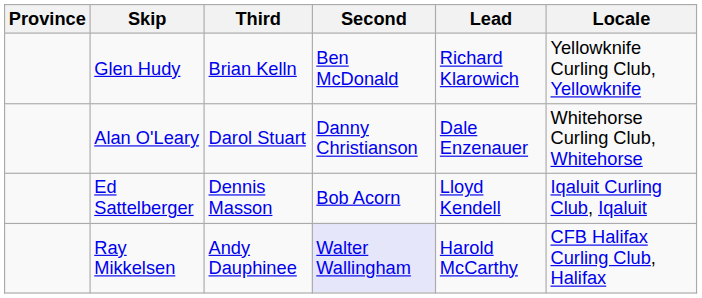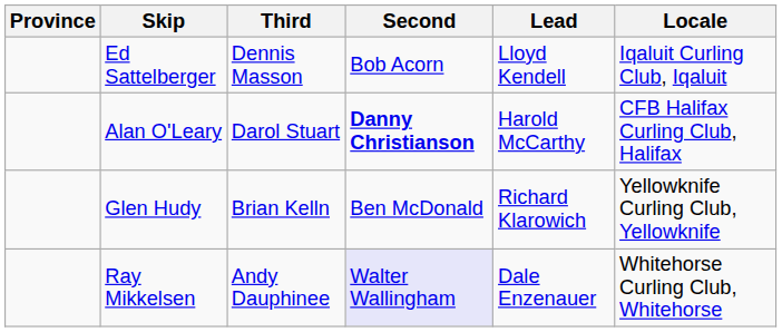 <table class="wikitable">
 <tr>
 <th>Province</th>
 <th>Skip</th>
 <th>Third</th>
 <th>Second</th>
 <th>Lead</th>
 <th>Locale</th>
 </tr>
 <tr>
 <td></td>
+<td><a href='#'>Ed Sattelberger</a></td>
+<td><a href='#'>Dennis Masson</a></td>
+<td><a href='#'>Bob Acorn</a></td>
+<td><a href='#'>Lloyd Kendell</a></td>
+<td><a href='#'>Iqaluit Curling Club</a>, <a href='#'>Iqaluit</a></td>
+</tr>
+<tr>
+<td></td>
+<td><a href='#'>Alan O'Leary</a></td>
+<td><a href='#'>Darol Stuart</a></td>
+<td><strong><a href='#'>Danny Christianson</a></strong></td>
+<td><a href='#'>Harold McCarthy</a></td>
+<td><a href='#'>CFB Halifax Curling Club</a>, <a href='#'>Halifax</a></td>
+</tr>
+<tr>
+<td></td>
 <td><a href='#'>Glen Hudy</a></td>
 <td><a href='#'>Brian Kelln</a></td>
 <td><a href='#'>Ben McDonald</a></td>
 <td><a href='#'>Richard Klarowich</a></td>
 <td>Yellowknife Curling Club, <a href='#'>Yellowknife</a></td>
 </tr>
 <tr>
 <td></td>
-<td><a href='#'>Alan O'Leary</a></td>
-<td><a href='#'>Darol Stuart</a></td>
-<td><a href='#'>Danny Christianson</a></td>
+<td><a href='#'>Ray Mikkelsen</a></td>
+<td><a href='#'>Andy Dauphinee</a></td>
+<td style="background: lavender;"><a href='#'>Walter Wallingham</a></td>
 <td><a href='#'>Dale Enzenauer</a></td>
 <td>Whitehorse Curling Club, <a href='#'>Whitehorse</a></td>
 </tr>
-<tr>
-<td></td>
-<td><a href='#'>Ed Sattelberger</a></td>
-<td><a href='#'>Dennis Masson</a></td>
-<td><a href='#'>Bob Acorn</a></td>
-<td><a href='#'>Lloyd Kendell</a></td>
-<td><a href='#'>Iqaluit Curling Club</a>, <a href='#'>Iqaluit</a></td>
-</tr>
-<tr>
-<td></td>
-<td><a href='#'>Ray Mikkelsen</a></td>
-<td><a href='#'>Andy Dauphinee</a></td>
-<td style="background: lavender;"><a href='#'>Walter Wallingham</a></td>
-<td><a href='#'>Harold McCarthy</a></td>
-<td><a href='#'>CFB Halifax Curling Club</a>, <a href='#'>Halifax</a></td>
-</tr>
 </table>
